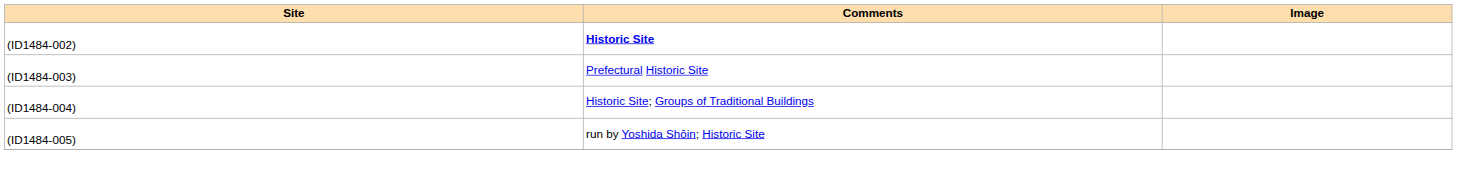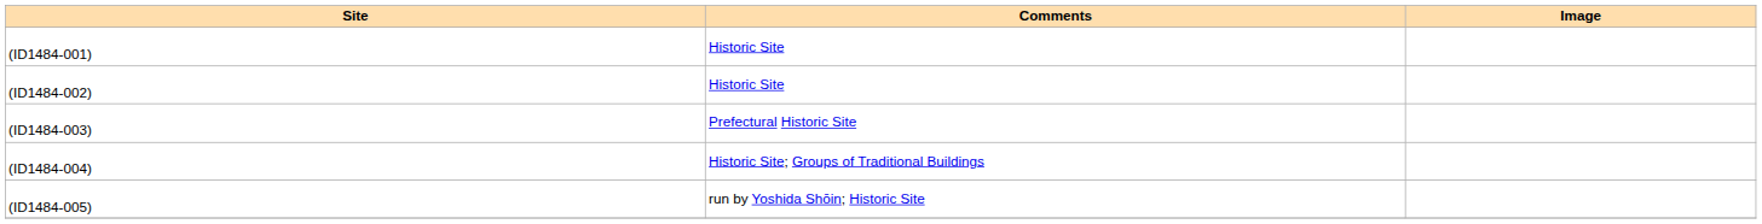 <table class="wikitable sortable"  width="100%" style="background:#ffffff;">
 <tr>
 <th width="40%" align="left" style="background:#ffdead;">Site</th>
 <th width="40%" align="left" style="background:#ffdead;" class="unsortable">Comments</th>
 <th width="20%" align="left" style="background:#ffdead;" class="unsortable">Image</th>
 </tr>
 <tr>
+<td><br>(ID1484-001)</td>
+<td><a href='#'>Historic Site</a></td>
+<td></td>
+</tr>
+<tr>
 <td><br>(ID1484-002)</td>
-<td><strong><a href='#'>Historic Site</a></strong></td>
+<td><a href='#'>Historic Site</a></td>
 <td></td>
 </tr>
 <tr>
 <td><br>(ID1484-003)</td>
 <td><a href='#'>Prefectural</a> <a href='#'>Historic Site</a></td>
 <td></td>
 </tr>
 <tr>
 <td><br>(ID1484-004)</td>
 <td><a href='#'>Historic Site</a>; <a href='#'>Groups of Traditional Buildings</a></td>
 <td></td>
 </tr>
 <tr>
 <td><br>(ID1484-005)</td>
 <td>run by <a href='#'>Yoshida Shōin</a>; <a href='#'>Historic Site</a></td>
 <td></td>
 </tr>
 <tr>
 </tr>
 </table>
